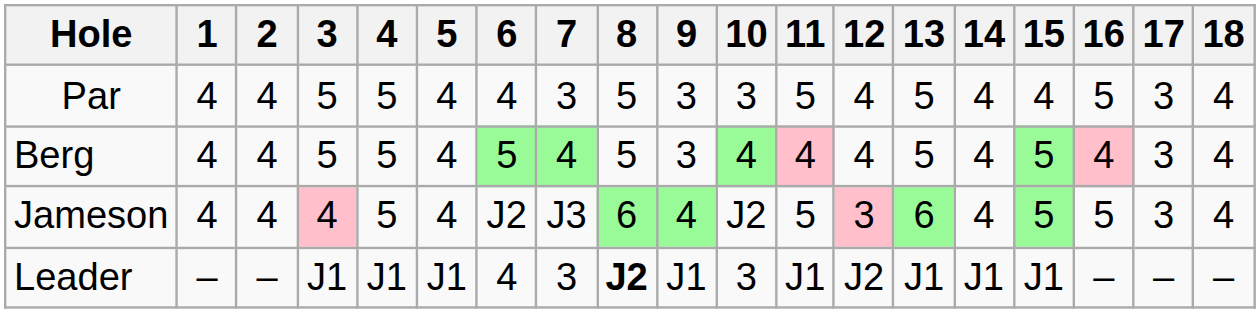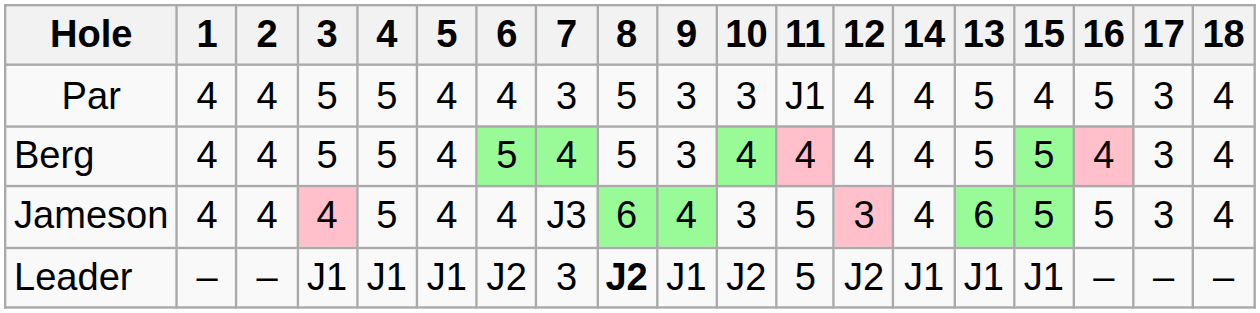 <table class="wikitable" style="text-align:center">
 <tr>
 <th>Hole</th>
 <th> 1 </th>
 <th> 2 </th>
 <th> 3 </th>
 <th> 4 </th>
 <th> 5 </th>
 <th> 6 </th>
 <th> 7 </th>
 <th> 8 </th>
 <th> 9 </th>
 <th>10</th>
 <th>11</th>
 <th>12</th>
+<th>14</th>
 <th>13</th>
-<th>14</th>
 <th>15</th>
 <th>16</th>
 <th>17</th>
 <th>18</th>
 </tr>
 <tr>
 <td>Par</td>
 <td>4</td>
 <td>4</td>
 <td>5</td>
 <td>5</td>
 <td>4</td>
 <td>4</td>
 <td>3</td>
 <td>5</td>
 <td>3</td>
 <td>3</td>
-<td>5</td>
+<td>J1</td>
+<td>4</td>
 <td>4</td>
 <td>5</td>
-<td>4</td>
 <td>4</td>
 <td>5</td>
 <td>3</td>
 <td>4</td>
 </tr>
 <tr>
 <td align=left> Berg</td>
 <td>4</td>
 <td>4</td>
 <td>5</td>
 <td>5</td>
 <td>4</td>
 <td style="background: PaleGreen;">5</td>
 <td style="background: PaleGreen;">4</td>
 <td>5</td>
 <td>3</td>
 <td style="background: PaleGreen;">4</td>
 <td style="background: Pink;">4</td>
 <td>4</td>
+<td>4</td>
 <td>5</td>
-<td>4</td>
 <td style="background: PaleGreen;">5</td>
 <td style="background: Pink;">4</td>
 <td>3</td>
 <td>4</td>
 </tr>
 <tr>
 <td align=left> Jameson</td>
 <td>4</td>
 <td>4</td>
 <td style="background: Pink;">4</td>
 <td>5</td>
 <td>4</td>
-<td>J2</td>
+<td>4</td>
 <td>J3</td>
 <td style="background: PaleGreen;">6</td>
 <td style="background: PaleGreen;">4</td>
-<td>J2</td>
+<td>3</td>
 <td>5</td>
 <td style="background: Pink;">3</td>
+<td>4</td>
 <td style="background: PaleGreen;">6</td>
-<td>4</td>
 <td style="background: PaleGreen;">5</td>
 <td>5</td>
 <td>3</td>
 <td>4</td>
 </tr>
 <tr>
 <td align=left>Leader</td>
 <td>–</td>
 <td>–</td>
 <td>J1</td>
 <td>J1</td>
 <td>J1</td>
-<td>4</td>
+<td>J2</td>
 <td>3</td>
 <td><strong>J2</strong></td>
 <td>J1</td>
-<td>3</td>
-<td>J1</td>
+<td>J2</td>
+<td>5</td>
 <td>J2</td>
 <td>J1</td>
 <td>J1</td>
 <td>J1</td>
 <td>–</td>
 <td>–</td>
 <td>–</td>
 </tr>
 </table>
